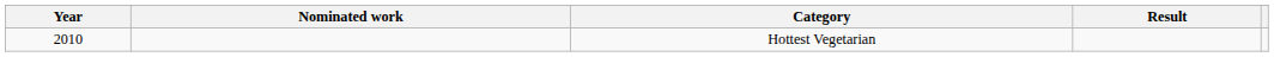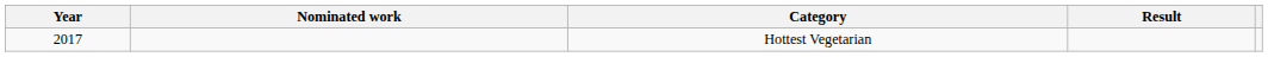 <table class="wikitable plainrowheaders sortable" width="70%">
 <tr>
 <th width="10%">Year</th>
 <th width="35%">Nominated work</th>
 <th width="40%">Category</th>
 <th width="15%">Result</th>
 <th scope="col" class="unsortable"></th>
 </tr>
 <tr>
-<td align="center">2010</td>
+<td align="center">2017</td>
 <td></td>
 <td align="center">Hottest Vegetarian</td>
 <td></td>
 <td style="text-align:center;"></td>
 </tr>
 </table>
